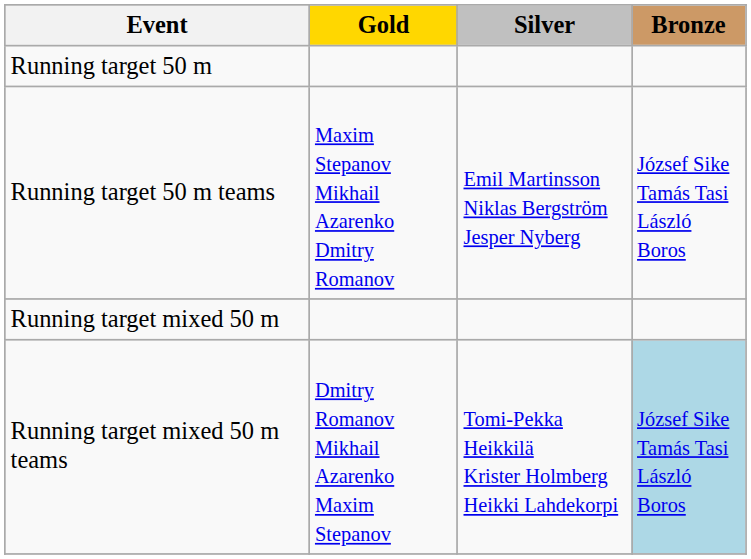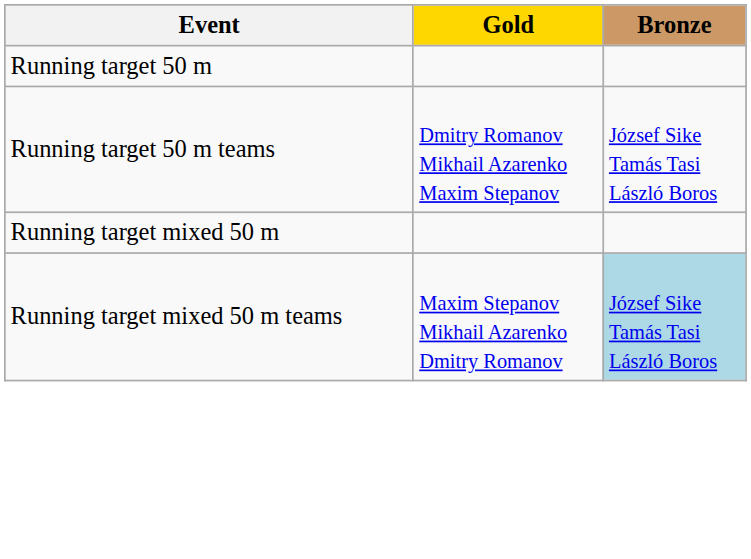 <table class="wikitable" width=70% style="font-size:90%; text-align:left;">
 <tr align=center>
 <th>Event</th>
 <td bgcolor=gold><strong>Gold</strong></td>
-<td bgcolor=silver><strong>Silver</strong></td>
 <td bgcolor=cc9966><strong>Bronze</strong></td>
 </tr>
 <tr>
 <td>Running target 50 m</td>
 <td></td>
 <td></td>
-<td></td>
 </tr>
 <tr>
 <td>Running target 50 m teams</td>
-<td><br><small><a href='#'>Maxim Stepanov</a><br><a href='#'>Mikhail Azarenko</a><br><a href='#'>Dmitry Romanov</a></small></td>
-<td><br><small><a href='#'>Emil Martinsson</a><br><a href='#'>Niklas Bergström</a><br><a href='#'>Jesper Nyberg</a></small></td>
+<td><br><small><a href='#'>Dmitry Romanov</a><br><a href='#'>Mikhail Azarenko</a><br><a href='#'>Maxim Stepanov</a></small></td>
 <td><br><small><a href='#'>József Sike</a><br><a href='#'>Tamás Tasi</a><br><a href='#'>László Boros</a></small></td>
 </tr>
 <tr>
 <td>Running target mixed 50 m</td>
 <td></td>
 <td></td>
-<td></td>
 </tr>
 <tr>
 <td>Running target mixed 50 m teams</td>
-<td><br><small><a href='#'>Dmitry Romanov</a><br><a href='#'>Mikhail Azarenko</a><br><a href='#'>Maxim Stepanov</a></small></td>
-<td><br><small><a href='#'>Tomi-Pekka Heikkilä</a><br><a href='#'>Krister Holmberg</a><br><a href='#'>Heikki Lahdekorpi</a></small></td>
+<td><br><small><a href='#'>Maxim Stepanov</a><br><a href='#'>Mikhail Azarenko</a><br><a href='#'>Dmitry Romanov</a></small></td>
 <td style="background: lightblue;"><br><small><a href='#'>József Sike</a><br><a href='#'>Tamás Tasi</a><br><a href='#'>László Boros</a></small></td>
 </tr>
 </table>
